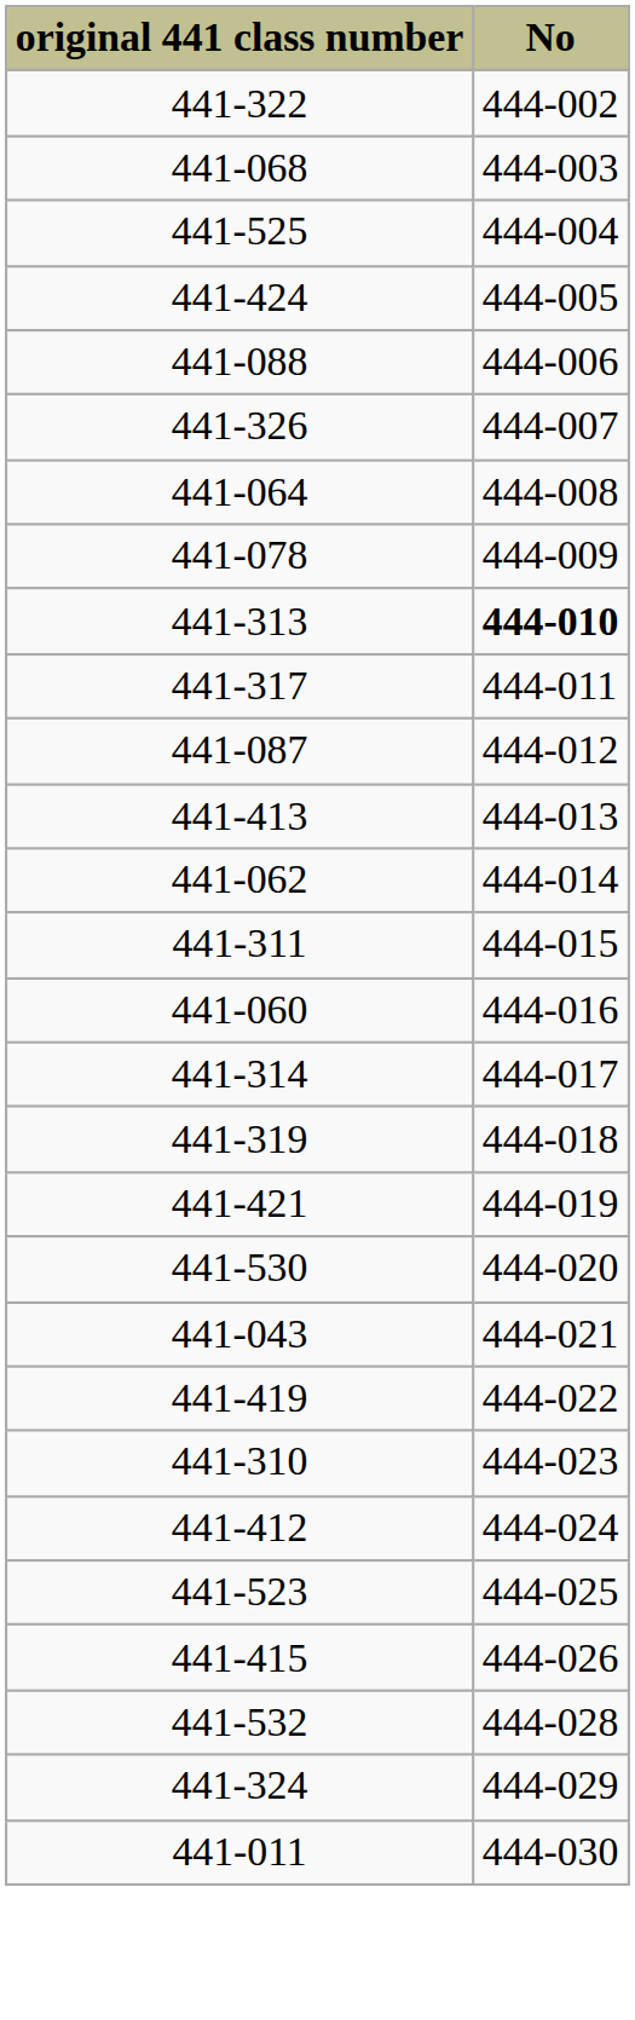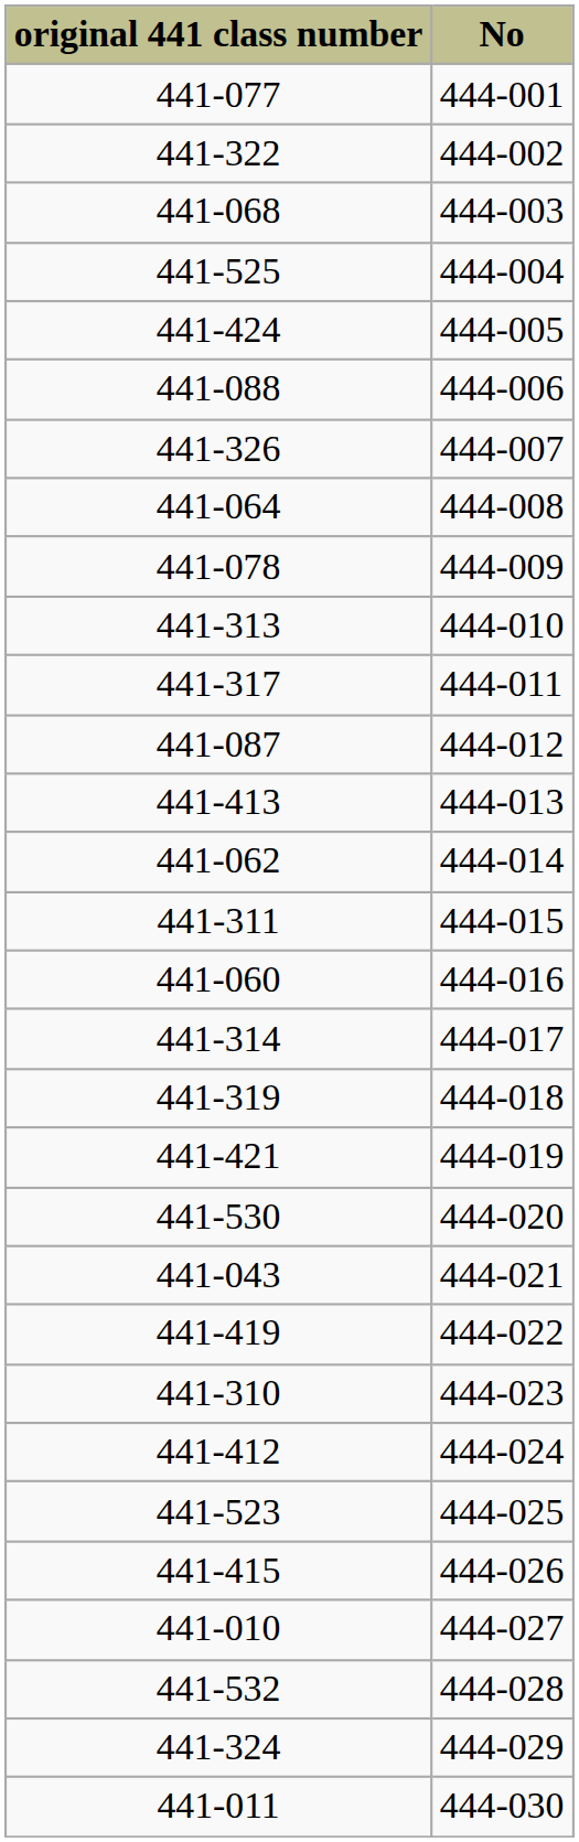 <table border="0" class="wikitable">
 <tr>
 <th align="center" style="background:#C0C090;">original 441 class number</th>
 <th align="center" style="background:#C0C090;">No</th>
+</tr>
+<tr>
+<td align="center">441-077</td>
+<td>444-001</td>
 </tr>
 <tr>
 <td align="center">441-322</td>
 <td>444-002</td>
 </tr>
 <tr>
 <td align="center">441-068</td>
 <td>444-003</td>
 </tr>
 <tr>
 <td align="center">441-525</td>
 <td>444-004</td>
 </tr>
 <tr>
 <td align="center">441-424</td>
 <td>444-005</td>
 </tr>
 <tr>
 <td align="center">441-088</td>
 <td>444-006</td>
 </tr>
 <tr>
 <td align="center">441-326</td>
 <td>444-007</td>
 </tr>
 <tr>
 <td align="center">441-064</td>
 <td>444-008</td>
 </tr>
 <tr>
 <td align="center">441-078</td>
 <td>444-009</td>
 </tr>
 <tr>
 <td align="center">441-313</td>
-<td><strong>444-010</strong></td>
+<td>444-010</td>
 </tr>
 <tr>
 <td align="center">441-317</td>
 <td>444-011</td>
 </tr>
 <tr>
 <td align="center">441-087</td>
 <td>444-012</td>
 </tr>
 <tr>
 <td align="center">441-413</td>
 <td>444-013</td>
 </tr>
 <tr>
 <td align="center">441-062</td>
 <td>444-014</td>
 </tr>
 <tr>
 <td align="center">441-311</td>
 <td>444-015</td>
 </tr>
 <tr>
 <td align="center">441-060</td>
 <td>444-016</td>
 </tr>
 <tr>
 <td align="center">441-314</td>
 <td>444-017</td>
 </tr>
 <tr>
 <td align="center">441-319</td>
 <td>444-018</td>
 </tr>
 <tr>
 <td align="center">441-421</td>
 <td>444-019</td>
 </tr>
 <tr>
 <td align="center">441-530</td>
 <td>444-020</td>
 </tr>
 <tr>
 <td align="center">441-043</td>
 <td>444-021</td>
 </tr>
 <tr>
 <td align="center">441-419</td>
 <td>444-022</td>
 </tr>
 <tr>
 <td align="center">441-310</td>
 <td>444-023</td>
 </tr>
 <tr>
 <td align="center">441-412</td>
 <td>444-024</td>
 </tr>
 <tr>
 <td align="center">441-523</td>
 <td>444-025</td>
 </tr>
 <tr>
 <td align="center">441-415</td>
 <td>444-026</td>
 </tr>
 <tr>
+<td align="center">441-010</td>
+<td>444-027</td>
+</tr>
+<tr>
 <td align="center">441-532</td>
 <td>444-028</td>
 </tr>
 <tr>
 <td align="center">441-324</td>
 <td>444-029</td>
 </tr>
 <tr>
 <td align="center">441-011</td>
 <td>444-030</td>
 </tr>
 <tr>
 </tr>
 </table>
